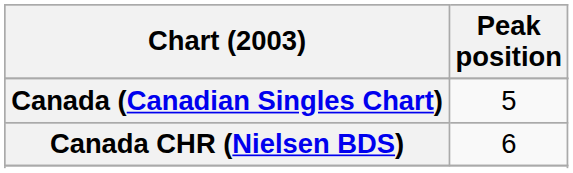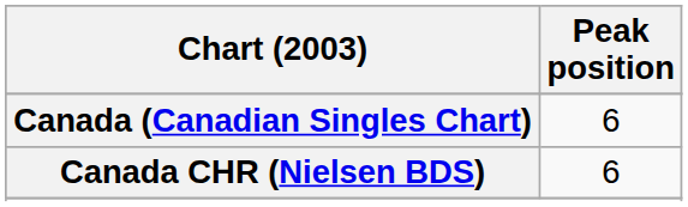 <table class="wikitable sortable plainrowheaders" style="text-align:center;">
 <tr>
 <th scope="col">Chart (2003)</th>
 <th scope="col">Peak<br>position</th>
 </tr>
 <tr>
 </tr>
 <tr>
 </tr>
 <tr>
 </tr>
 <tr>
 </tr>
 <tr>
 </tr>
 <tr>
 <th scope="row">Canada (<a href='#'>Canadian Singles Chart</a>)</th>
-<td>5</td>
+<td>6</td>
 </tr>
 <tr>
 <th scope="row">Canada CHR (<a href='#'>Nielsen BDS</a>)</th>
 <td style="text-align:center">6</td>
 </tr>
 <tr>
 </tr>
 <tr>
 </tr>
 <tr>
 </tr>
 <tr>
 </tr>
 <tr>
 </tr>
 <tr>
 </tr>
 <tr>
 </tr>
 <tr>
 </tr>
 <tr>
 </tr>
 <tr>
 </tr>
 <tr>
 </tr>
 <tr>
 </tr>
 <tr>
 </tr>
 <tr>
 </tr>
 <tr>
 </tr>
 <tr>
 </tr>
 <tr>
 </tr>
 <tr>
 </tr>
 <tr>
 </tr>
 </table>
